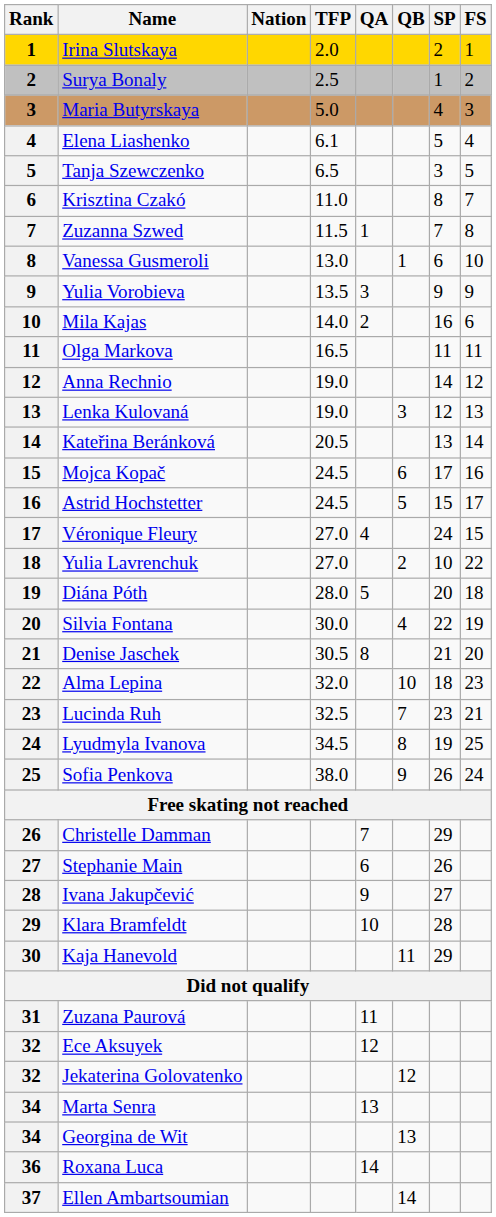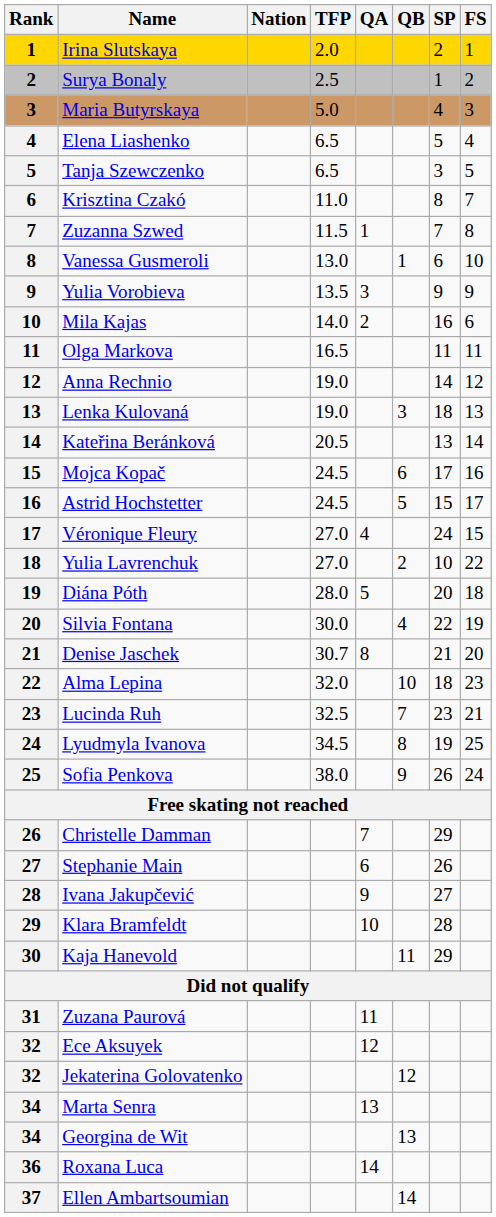 <table class="wikitable">
 <tr>
 <th>Rank</th>
 <th>Name</th>
 <th>Nation</th>
 <th>TFP</th>
 <th>QA</th>
 <th>QB</th>
 <th>SP</th>
 <th>FS</th>
 </tr>
 <tr bgcolor="gold">
 <td align="center"><strong>1</strong></td>
 <td><a href='#'>Irina Slutskaya</a></td>
 <td></td>
 <td>2.0</td>
 <td></td>
 <td></td>
 <td>2</td>
 <td>1</td>
 </tr>
 <tr bgcolor="silver">
 <td align="center"><strong>2</strong></td>
 <td><a href='#'>Surya Bonaly</a></td>
 <td></td>
 <td>2.5</td>
 <td></td>
 <td></td>
 <td>1</td>
 <td>2</td>
 </tr>
 <tr bgcolor="cc9966">
 <td align="center"><strong>3</strong></td>
 <td><a href='#'>Maria Butyrskaya</a></td>
 <td></td>
 <td>5.0</td>
 <td></td>
 <td></td>
 <td>4</td>
 <td>3</td>
 </tr>
 <tr>
 <th>4</th>
 <td><a href='#'>Elena Liashenko</a></td>
 <td></td>
-<td>6.1</td>
+<td>6.5</td>
 <td></td>
 <td></td>
 <td>5</td>
 <td>4</td>
 </tr>
 <tr>
 <th>5</th>
 <td><a href='#'>Tanja Szewczenko</a></td>
 <td></td>
 <td>6.5</td>
 <td></td>
 <td></td>
 <td>3</td>
 <td>5</td>
 </tr>
 <tr>
 <th>6</th>
 <td><a href='#'>Krisztina Czakó</a></td>
 <td></td>
 <td>11.0</td>
 <td></td>
 <td></td>
 <td>8</td>
 <td>7</td>
 </tr>
 <tr>
 <th>7</th>
 <td><a href='#'>Zuzanna Szwed</a></td>
 <td></td>
 <td>11.5</td>
 <td>1</td>
 <td></td>
 <td>7</td>
 <td>8</td>
 </tr>
 <tr>
 <th>8</th>
 <td><a href='#'>Vanessa Gusmeroli</a></td>
 <td></td>
 <td>13.0</td>
 <td></td>
 <td>1</td>
 <td>6</td>
 <td>10</td>
 </tr>
 <tr>
 <th>9</th>
 <td><a href='#'>Yulia Vorobieva</a></td>
 <td></td>
 <td>13.5</td>
 <td>3</td>
 <td></td>
 <td>9</td>
 <td>9</td>
 </tr>
 <tr>
 <th>10</th>
 <td><a href='#'>Mila Kajas</a></td>
 <td></td>
 <td>14.0</td>
 <td>2</td>
 <td></td>
 <td>16</td>
 <td>6</td>
 </tr>
 <tr>
 <th>11</th>
 <td><a href='#'>Olga Markova</a></td>
 <td></td>
 <td>16.5</td>
 <td></td>
 <td></td>
 <td>11</td>
 <td>11</td>
 </tr>
 <tr>
 <th>12</th>
 <td><a href='#'>Anna Rechnio</a></td>
 <td></td>
 <td>19.0</td>
 <td></td>
 <td></td>
 <td>14</td>
 <td>12</td>
 </tr>
 <tr>
 <th>13</th>
 <td><a href='#'>Lenka Kulovaná</a></td>
 <td></td>
 <td>19.0</td>
 <td></td>
 <td>3</td>
-<td>12</td>
+<td>18</td>
 <td>13</td>
 </tr>
 <tr>
 <th>14</th>
 <td><a href='#'>Kateřina Beránková</a></td>
 <td></td>
 <td>20.5</td>
 <td></td>
 <td></td>
 <td>13</td>
 <td>14</td>
 </tr>
 <tr>
 <th>15</th>
 <td><a href='#'>Mojca Kopač</a></td>
 <td></td>
 <td>24.5</td>
 <td></td>
 <td>6</td>
 <td>17</td>
 <td>16</td>
 </tr>
 <tr>
 <th>16</th>
 <td><a href='#'>Astrid Hochstetter</a></td>
 <td></td>
 <td>24.5</td>
 <td></td>
 <td>5</td>
 <td>15</td>
 <td>17</td>
 </tr>
 <tr>
 <th>17</th>
 <td><a href='#'>Véronique Fleury</a></td>
 <td></td>
 <td>27.0</td>
 <td>4</td>
 <td></td>
 <td>24</td>
 <td>15</td>
 </tr>
 <tr>
 <th>18</th>
 <td><a href='#'>Yulia Lavrenchuk</a></td>
 <td></td>
 <td>27.0</td>
 <td></td>
 <td>2</td>
 <td>10</td>
 <td>22</td>
 </tr>
 <tr>
 <th>19</th>
 <td><a href='#'>Diána Póth</a></td>
 <td></td>
 <td>28.0</td>
 <td>5</td>
 <td></td>
 <td>20</td>
 <td>18</td>
 </tr>
 <tr>
 <th>20</th>
 <td><a href='#'>Silvia Fontana</a></td>
 <td></td>
 <td>30.0</td>
 <td></td>
 <td>4</td>
 <td>22</td>
 <td>19</td>
 </tr>
 <tr>
 <th>21</th>
 <td><a href='#'>Denise Jaschek</a></td>
 <td></td>
-<td>30.5</td>
+<td>30.7</td>
 <td>8</td>
 <td></td>
 <td>21</td>
 <td>20</td>
 </tr>
 <tr>
 <th>22</th>
 <td><a href='#'>Alma Lepina</a></td>
 <td></td>
 <td>32.0</td>
 <td></td>
 <td>10</td>
 <td>18</td>
 <td>23</td>
 </tr>
 <tr>
 <th>23</th>
 <td><a href='#'>Lucinda Ruh</a></td>
 <td></td>
 <td>32.5</td>
 <td></td>
 <td>7</td>
 <td>23</td>
 <td>21</td>
 </tr>
 <tr>
 <th>24</th>
 <td><a href='#'>Lyudmyla Ivanova</a></td>
 <td></td>
 <td>34.5</td>
 <td></td>
 <td>8</td>
 <td>19</td>
 <td>25</td>
 </tr>
 <tr>
 <th>25</th>
 <td><a href='#'>Sofia Penkova</a></td>
 <td></td>
 <td>38.0</td>
 <td></td>
 <td>9</td>
 <td>26</td>
 <td>24</td>
 </tr>
 <tr>
 <th colspan=8>Free skating not reached</th>
 </tr>
 <tr>
 <th>26</th>
 <td><a href='#'>Christelle Damman</a></td>
 <td></td>
 <td></td>
 <td>7</td>
 <td></td>
 <td>29</td>
 <td></td>
 </tr>
 <tr>
 <th>27</th>
 <td><a href='#'>Stephanie Main</a></td>
 <td></td>
 <td></td>
 <td>6</td>
 <td></td>
 <td>26</td>
 <td></td>
 </tr>
 <tr>
 <th>28</th>
 <td><a href='#'>Ivana Jakupčević</a></td>
 <td></td>
 <td></td>
 <td>9</td>
 <td></td>
 <td>27</td>
 <td></td>
 </tr>
 <tr>
 <th>29</th>
 <td><a href='#'>Klara Bramfeldt</a></td>
 <td></td>
 <td></td>
 <td>10</td>
 <td></td>
 <td>28</td>
 <td></td>
 </tr>
 <tr>
 <th>30</th>
 <td><a href='#'>Kaja Hanevold</a></td>
 <td></td>
 <td></td>
 <td></td>
 <td>11</td>
 <td>29</td>
 <td></td>
 </tr>
 <tr>
 <th colspan=8>Did not qualify</th>
 </tr>
 <tr>
 <th>31</th>
 <td><a href='#'>Zuzana Paurová</a></td>
 <td></td>
 <td></td>
 <td>11</td>
 <td></td>
 <td></td>
 <td></td>
 </tr>
 <tr>
 <th>32</th>
 <td><a href='#'>Ece Aksuyek</a></td>
 <td></td>
 <td></td>
 <td>12</td>
 <td></td>
 <td></td>
 <td></td>
 </tr>
 <tr>
 <th>32</th>
 <td><a href='#'>Jekaterina Golovatenko</a></td>
 <td></td>
 <td></td>
 <td></td>
 <td>12</td>
 <td></td>
 <td></td>
 </tr>
 <tr>
 <th>34</th>
 <td><a href='#'>Marta Senra</a></td>
 <td></td>
 <td></td>
 <td>13</td>
 <td></td>
 <td></td>
 <td></td>
 </tr>
 <tr>
 <th>34</th>
 <td><a href='#'>Georgina de Wit</a></td>
 <td></td>
 <td></td>
 <td></td>
 <td>13</td>
 <td></td>
 <td></td>
 </tr>
 <tr>
 <th>36</th>
 <td><a href='#'>Roxana Luca</a></td>
 <td></td>
 <td></td>
 <td>14</td>
 <td></td>
 <td></td>
 <td></td>
 </tr>
 <tr>
 <th>37</th>
 <td><a href='#'>Ellen Ambartsoumian</a></td>
 <td></td>
 <td></td>
 <td></td>
 <td>14</td>
 <td></td>
 <td></td>
 </tr>
 </table>
